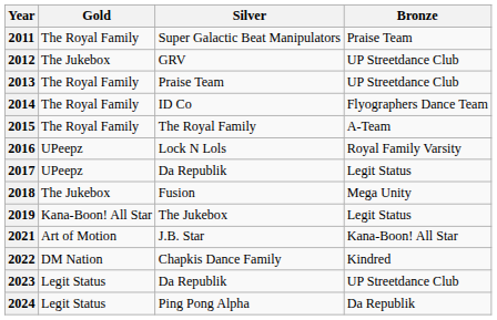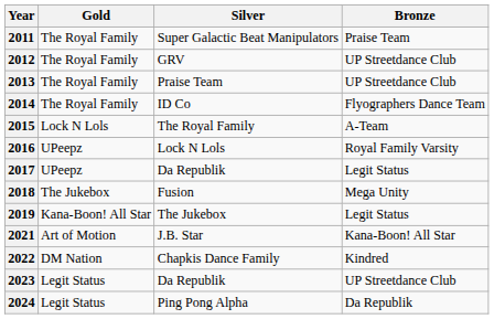 <table class="wikitable sortable plainrowheaders" style="text-align:left; font-size:90%;">
 <tr>
 <th scope="col">Year</th>
 <th scope="col"> <strong>Gold</strong></th>
 <th scope="col"> <strong>Silver</strong></th>
 <th scope="col"> <strong>Bronze</strong></th>
 </tr>
 <tr>
 <th>2011</th>
 <td> The Royal Family</td>
 <td> Super Galactic Beat Manipulators</td>
 <td> Praise Team</td>
 </tr>
 <tr>
 <th>2012</th>
-<td> The Jukebox</td>
+<td> The Royal Family</td>
 <td> GRV</td>
 <td> UP Streetdance Club</td>
 </tr>
 <tr>
 <th>2013</th>
 <td> The Royal Family</td>
 <td> Praise Team</td>
 <td> UP Streetdance Club</td>
 </tr>
 <tr>
 <th>2014</th>
 <td> The Royal Family</td>
 <td> ID Co</td>
 <td> Flyographers Dance Team</td>
 </tr>
 <tr>
 <th>2015</th>
-<td> The Royal Family</td>
+<td> Lock N Lols</td>
 <td> The Royal Family</td>
 <td> A-Team</td>
 </tr>
 <tr>
 <th>2016</th>
 <td> UPeepz</td>
 <td> Lock N Lols</td>
 <td> Royal Family Varsity</td>
 </tr>
 <tr>
 <th>2017</th>
 <td> UPeepz</td>
 <td> Da Republik</td>
 <td> Legit Status</td>
 </tr>
 <tr>
 <th>2018</th>
 <td> The Jukebox</td>
 <td> Fusion</td>
 <td> Mega Unity</td>
 </tr>
 <tr>
 <th>2019</th>
 <td> Kana-Boon! All Star</td>
 <td> The Jukebox</td>
 <td> Legit Status</td>
 </tr>
 <tr>
 <th>2021</th>
 <td> Art of Motion</td>
 <td> J.B. Star</td>
 <td> Kana-Boon! All Star</td>
 </tr>
 <tr>
 <th>2022</th>
 <td> DM Nation</td>
 <td> Chapkis Dance Family</td>
 <td> Kindred</td>
 </tr>
 <tr>
 <th>2023</th>
 <td> Legit Status</td>
 <td> Da Republik</td>
 <td> UP Streetdance Club</td>
 </tr>
 <tr>
 <th>2024</th>
 <td> Legit Status</td>
 <td> Ping Pong Alpha</td>
 <td> Da Republik</td>
 </tr>
 </table>
